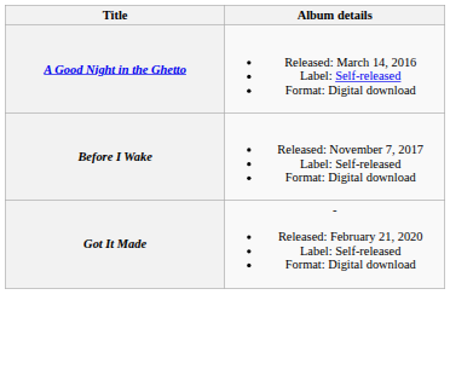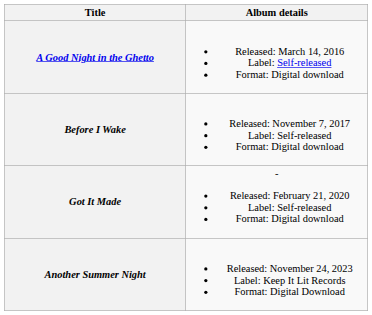 <table India class="wikitable plainrowheaders" style="text-align:center">
 <tr>
 <th scope="col" style="width:17em;">Title</th>
 <th scope="col" style="width:17em;">Album details</th>
 </tr>
 <tr>
 <th scope="row"><em><a href='#'>A Good Night in the Ghetto</a></em></th>
 <td><br><ul><li>Released: March 14, 2016</li><li>Label: <a href='#'>Self-released</a></li><li>Format: Digital download</li></ul></td>
 </tr>
 <tr>
 <th scope="row"><em>Before I Wake</em></th>
 <td><br><ul><li>Released: November 7, 2017</li><li>Label: Self-released</li><li>Format: Digital download</li></ul></td>
 </tr>
 <tr>
 <th scope="row"><em>Got It Made</em></th>
 <td>-<br><ul><li>Released: February 21, 2020</li><li>Label: Self-released</li><li>Format: Digital download</li></ul></td>
 </tr>
+<tr>
+<th scope="row"><em>Another Summer Night</em></th>
+<td><br><ul><li>Released: November 24, 2023</li><li>Label: Keep It Lit Records</li><li>Format: Digital Download</li></ul></td>
+</tr>
 </table>
